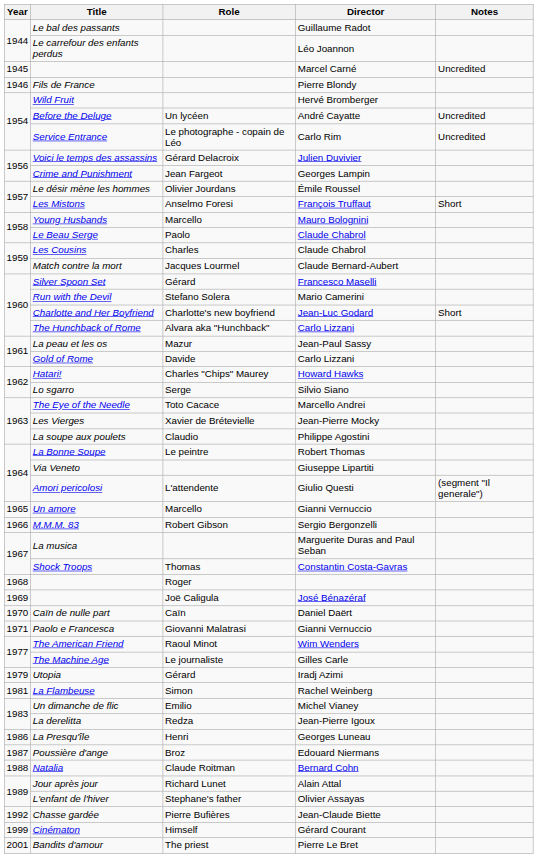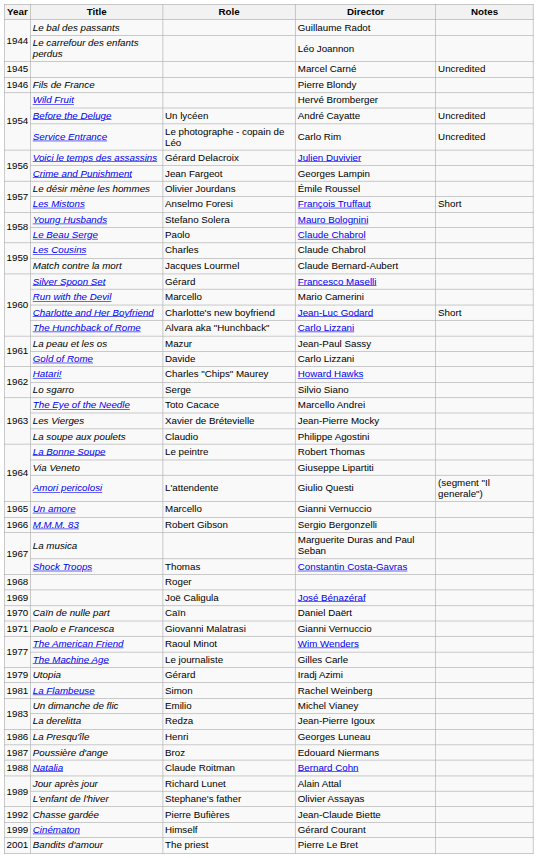 <table class="wikitable">
 <tr>
 <th>Year</th>
 <th>Title</th>
 <th>Role</th>
 <th>Director</th>
 <th>Notes</th>
 </tr>
 <tr>
 <td rowspan=2>1944</td>
 <td><em>Le bal des passants</em></td>
 <td></td>
 <td>Guillaume Radot</td>
 <td></td>
 </tr>
 <tr>
 <td><em>Le carrefour des enfants perdus</em></td>
 <td></td>
 <td>Léo Joannon</td>
 <td></td>
 </tr>
 <tr>
 <td>1945</td>
 <td></td>
 <td></td>
 <td>Marcel Carné</td>
 <td>Uncredited</td>
 </tr>
 <tr>
 <td>1946</td>
 <td><em>Fils de France</em></td>
 <td></td>
 <td>Pierre Blondy</td>
 <td></td>
 </tr>
 <tr>
 <td rowspan=3>1954</td>
 <td><em><a href='#'>Wild Fruit</a></em></td>
 <td></td>
 <td>Hervé Bromberger</td>
 <td></td>
 </tr>
 <tr>
 <td><em><a href='#'>Before the Deluge</a></em></td>
 <td>Un lycéen</td>
 <td>André Cayatte</td>
 <td>Uncredited</td>
 </tr>
 <tr>
 <td><em><a href='#'>Service Entrance</a></em></td>
 <td>Le photographe - copain de Léo</td>
 <td>Carlo Rim</td>
 <td>Uncredited</td>
 </tr>
 <tr>
 <td rowspan=2>1956</td>
 <td><em><a href='#'>Voici le temps des assassins</a></em></td>
 <td>Gérard Delacroix</td>
 <td><a href='#'>Julien Duvivier</a></td>
 <td></td>
 </tr>
 <tr>
 <td><em><a href='#'>Crime and Punishment</a></em></td>
 <td>Jean Fargeot</td>
 <td>Georges Lampin</td>
 <td></td>
 </tr>
 <tr>
 <td rowspan=2>1957</td>
 <td><em>Le désir mène les hommes</em></td>
 <td>Olivier Jourdans</td>
 <td>Émile Roussel</td>
 <td></td>
 </tr>
 <tr>
 <td><em><a href='#'>Les Mistons</a></em></td>
 <td>Anselmo Foresi</td>
 <td><a href='#'>François Truffaut</a></td>
 <td>Short</td>
 </tr>
 <tr>
 <td rowspan=2>1958</td>
 <td><em><a href='#'>Young Husbands</a></em></td>
-<td>Marcello</td>
+<td>Stefano Solera</td>
 <td><a href='#'>Mauro Bolognini</a></td>
 <td></td>
 </tr>
 <tr>
 <td><em><a href='#'>Le Beau Serge</a></em></td>
 <td>Paolo</td>
 <td><a href='#'>Claude Chabrol</a></td>
 <td></td>
 </tr>
 <tr>
 <td rowspan=2>1959</td>
 <td><em><a href='#'>Les Cousins</a></em></td>
 <td>Charles</td>
 <td>Claude Chabrol</td>
 <td></td>
 </tr>
 <tr>
 <td><em>Match contre la mort</em></td>
 <td>Jacques Lourmel</td>
 <td>Claude Bernard-Aubert</td>
 <td></td>
 </tr>
 <tr>
 <td rowspan=4>1960</td>
 <td><em><a href='#'>Silver Spoon Set</a></em></td>
 <td>Gérard</td>
 <td><a href='#'>Francesco Maselli</a></td>
 <td></td>
 </tr>
 <tr>
 <td><em><a href='#'>Run with the Devil</a></em></td>
-<td>Stefano Solera</td>
+<td>Marcello</td>
 <td>Mario Camerini</td>
 <td></td>
 </tr>
 <tr>
 <td><em><a href='#'>Charlotte and Her Boyfriend</a></em></td>
 <td>Charlotte's new boyfriend</td>
 <td><a href='#'>Jean-Luc Godard</a></td>
 <td>Short</td>
 </tr>
 <tr>
 <td><em><a href='#'>The Hunchback of Rome</a></em></td>
 <td>Alvara aka "Hunchback"</td>
 <td><a href='#'>Carlo Lizzani</a></td>
 <td></td>
 </tr>
 <tr>
 <td rowspan=2>1961</td>
 <td><em>La peau et les os</em></td>
 <td>Mazur</td>
 <td>Jean-Paul Sassy</td>
 <td></td>
 </tr>
 <tr>
 <td><em><a href='#'>Gold of Rome</a></em></td>
 <td>Davide</td>
 <td>Carlo Lizzani</td>
 <td></td>
 </tr>
 <tr>
 <td rowspan=2>1962</td>
 <td><em><a href='#'>Hatari!</a></em></td>
 <td>Charles "Chips" Maurey</td>
 <td><a href='#'>Howard Hawks</a></td>
 <td></td>
 </tr>
 <tr>
 <td><em>Lo sgarro</em></td>
 <td>Serge</td>
 <td>Silvio Siano</td>
 <td></td>
 </tr>
 <tr>
 <td rowspan=3>1963</td>
 <td><em><a href='#'>The Eye of the Needle</a></em></td>
 <td>Toto Cacace</td>
 <td>Marcello Andrei</td>
 <td></td>
 </tr>
 <tr>
 <td><em>Les Vierges</em></td>
 <td>Xavier de Brétevielle</td>
 <td>Jean-Pierre Mocky</td>
 <td></td>
 </tr>
 <tr>
 <td><em>La soupe aux poulets</em></td>
 <td>Claudio</td>
 <td>Philippe Agostini</td>
 <td></td>
 </tr>
 <tr>
 <td rowspan=3>1964</td>
 <td><em><a href='#'>La Bonne Soupe</a></em></td>
 <td>Le peintre</td>
 <td>Robert Thomas</td>
 <td></td>
 </tr>
 <tr>
 <td><em>Via Veneto</em></td>
 <td></td>
 <td>Giuseppe Lipartiti</td>
 <td></td>
 </tr>
 <tr>
 <td><em><a href='#'>Amori pericolosi</a></em></td>
 <td>L'attendente</td>
 <td>Giulio Questi</td>
 <td>(segment "Il generale")</td>
 </tr>
 <tr>
 <td>1965</td>
 <td><em><a href='#'>Un amore</a></em></td>
 <td>Marcello</td>
 <td>Gianni Vernuccio</td>
 <td></td>
 </tr>
 <tr>
 <td>1966</td>
 <td><em><a href='#'>M.M.M. 83</a></em></td>
 <td>Robert Gibson</td>
 <td>Sergio Bergonzelli</td>
 <td></td>
 </tr>
 <tr>
 <td rowspan=2>1967</td>
 <td><em>La musica</em></td>
 <td></td>
 <td>Marguerite Duras and Paul Seban</td>
 <td></td>
 </tr>
 <tr>
 <td><em><a href='#'>Shock Troops</a></em></td>
 <td>Thomas</td>
 <td><a href='#'>Constantin Costa-Gavras</a></td>
 <td></td>
 </tr>
 <tr>
 <td>1968</td>
 <td><em></em></td>
 <td>Roger</td>
 <td></td>
 <td></td>
 </tr>
 <tr>
 <td>1969</td>
 <td><em></em></td>
 <td>Joë Caligula</td>
 <td><a href='#'>José Bénazéraf</a></td>
 <td></td>
 </tr>
 <tr>
 <td>1970</td>
 <td><em>Caïn de nulle part</em></td>
 <td>Caïn</td>
 <td>Daniel Daërt</td>
 <td></td>
 </tr>
 <tr>
 <td>1971</td>
 <td><em>Paolo e Francesca</em></td>
 <td>Giovanni Malatrasi</td>
 <td>Gianni Vernuccio</td>
 <td></td>
 </tr>
 <tr>
 <td rowspan=2>1977</td>
 <td><em><a href='#'>The American Friend</a></em></td>
 <td>Raoul Minot</td>
 <td><a href='#'>Wim Wenders</a></td>
 <td></td>
 </tr>
 <tr>
 <td><em><a href='#'>The Machine Age</a></em></td>
 <td>Le journaliste</td>
 <td>Gilles Carle</td>
 <td></td>
 </tr>
 <tr>
 <td>1979</td>
 <td><em>Utopia</em></td>
 <td>Gérard</td>
 <td>Iradj Azimi</td>
 <td></td>
 </tr>
 <tr>
 <td>1981</td>
 <td><em><a href='#'>La Flambeuse</a></em></td>
 <td>Simon</td>
 <td>Rachel Weinberg</td>
 <td></td>
 </tr>
 <tr>
 <td rowspan=2>1983</td>
 <td><em>Un dimanche de flic</em></td>
 <td>Emilio</td>
 <td>Michel Vianey</td>
 <td></td>
 </tr>
 <tr>
 <td><em>La derelitta</em></td>
 <td>Redza</td>
 <td>Jean-Pierre Igoux</td>
 <td></td>
 </tr>
 <tr>
 <td>1986</td>
 <td><em>La Presqu'île</em></td>
 <td>Henri</td>
 <td>Georges Luneau</td>
 <td></td>
 </tr>
 <tr>
 <td>1987</td>
 <td><em>Poussière d'ange</em></td>
 <td>Broz</td>
 <td>Edouard Niermans</td>
 <td></td>
 </tr>
 <tr>
 <td>1988</td>
 <td><em><a href='#'>Natalia</a></em></td>
 <td>Claude Roitman</td>
 <td><a href='#'>Bernard Cohn</a></td>
 <td></td>
 </tr>
 <tr>
 <td rowspan=2>1989</td>
 <td><em>Jour après jour</em></td>
 <td>Richard Lunet</td>
 <td>Alain Attal</td>
 <td></td>
 </tr>
 <tr>
 <td><em>L'enfant de l'hiver</em></td>
 <td>Stephane's father</td>
 <td>Olivier Assayas</td>
 <td></td>
 </tr>
 <tr>
 <td>1992</td>
 <td><em>Chasse gardée</em></td>
 <td>Pierre Bufières</td>
 <td>Jean-Claude Biette</td>
 <td></td>
 </tr>
 <tr>
 <td>1999</td>
 <td><em><a href='#'>Cinématon</a></em></td>
 <td>Himself</td>
 <td>Gérard Courant</td>
 <td></td>
 </tr>
 <tr>
 <td>2001</td>
 <td><em>Bandits d'amour</em></td>
 <td>The priest</td>
 <td>Pierre Le Bret</td>
 <td></td>
 </tr>
 </table>
